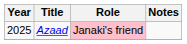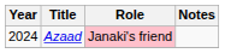 <table class="wikitable">
 <tr>
 <th>Year</th>
 <th>Title</th>
 <th>Role</th>
 <th>Notes</th>
 </tr>
 <tr>
-<td>2025</td>
+<td>2024</td>
 <td><em><a href='#'>Azaad</a></em></td>
 <td style="background: pink;">Janaki's friend</td>
 <td></td>
 </tr>
 <tr>
 </tr>
 </table>
